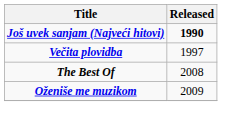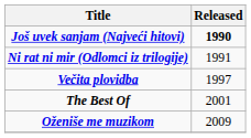 <table class="wikitable" style="font-size:95%; text-align:center;">
 <tr>
 <th>Title</th>
 <th>Released</th>
 </tr>
 <tr>
 <td><strong><em><a href='#'>Još uvek sanjam (Najveći hitovi)</a></em></strong></td>
 <td><strong>1990</strong></td>
 </tr>
 <tr>
+<td><strong><em><a href='#'>Ni rat ni mir (Odlomci iz trilogije)</a></em></strong></td>
+<td>1991</td>
+</tr>
+<tr>
 <td><strong><em><a href='#'>Večita plovidba</a></em></strong></td>
 <td>1997</td>
 </tr>
 <tr>
 <td><strong><em>The Best Of</em></strong></td>
-<td>2008</td>
+<td>2001</td>
 </tr>
 <tr>
 <td><strong><em><a href='#'>Oženiše me muzikom</a></em></strong></td>
 <td>2009</td>
 </tr>
 <tr>
 </tr>
 </table>
